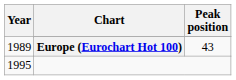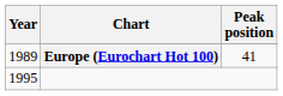 <table class="wikitable plainrowheaders">
 <tr>
 <th scope="col">Year</th>
 <th scope="col">Chart</th>
 <th scope="col">Peak<br>position</th>
 </tr>
 <tr>
 <td rowspan="5">1989</td>
 </tr>
 <tr>
 </tr>
 <tr>
 <th scope="row">Europe (<a href='#'>Eurochart Hot 100</a>)</th>
-<td align="center">43</td>
+<td align="center">41</td>
 </tr>
 <tr>
 </tr>
 <tr>
 </tr>
 <tr>
 <td rowspan="2">1995<br></td>
 </tr>
 <tr>
 </tr>
 </table>
